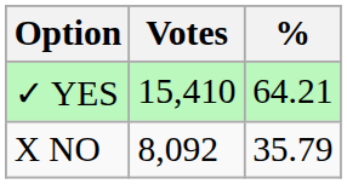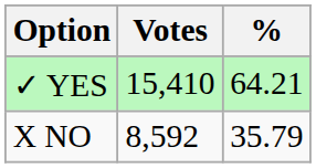 <table class="wikitable">
 <tr>
 <th>Option</th>
 <th>Votes</th>
 <th>%</th>
 </tr>
 <tr>
 <td style=background:#bbf8be>✓ YES</td>
 <td style=background:#bbf8be>15,410</td>
 <td style=background:#bbf8be>64.21</td>
 </tr>
 <tr>
 <td>X NO</td>
-<td>8,092</td>
+<td>8,592</td>
 <td>35.79</td>
 </tr>
 </table>
